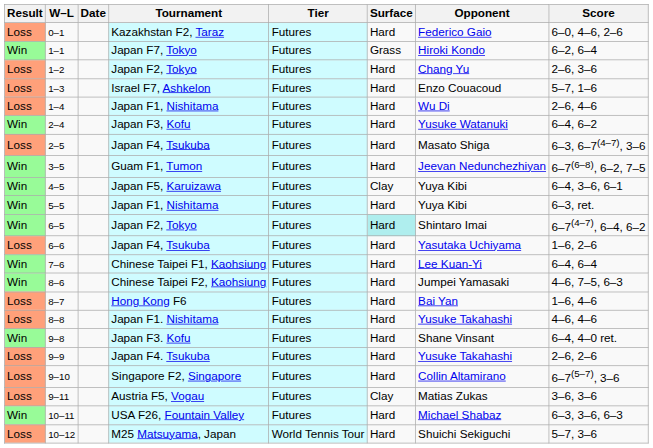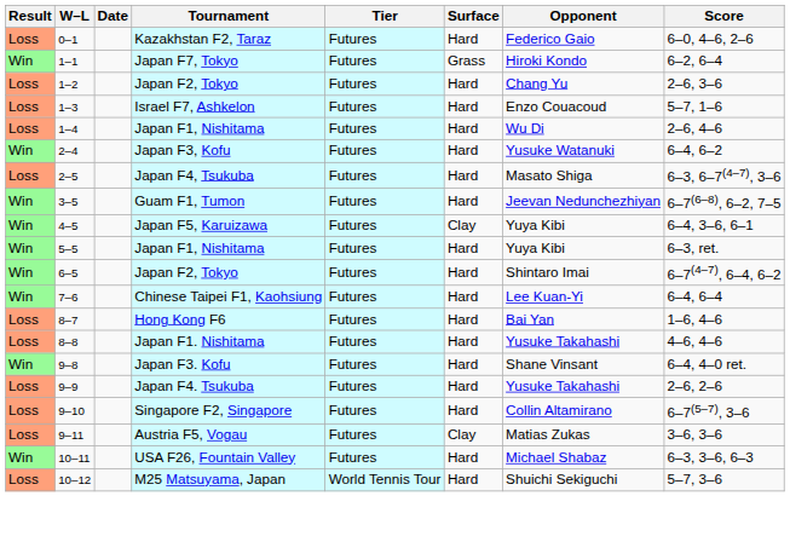 <table class="sortable wikitable">
 <tr>
 <th>Result</th>
 <th class="unsortable">W–L</th>
 <th>Date</th>
 <th>Tournament</th>
 <th>Tier</th>
 <th>Surface</th>
 <th>Opponent</th>
 <th class="unsortable">Score</th>
 </tr>
 <tr>
 <td bgcolor=FFA07A>Loss</td>
 <td><small>0–1</small></td>
 <td></td>
 <td style="background:#cffcff;">Kazakhstan F2, <a href='#'>Taraz</a></td>
 <td style="background:#cffcff;">Futures</td>
 <td>Hard</td>
 <td> <a href='#'>Federico Gaio</a></td>
 <td>6–0, 4–6, 2–6</td>
 </tr>
 <tr>
 <td bgcolor=98FB98>Win</td>
 <td><small>1–1</small></td>
 <td></td>
 <td style="background:#cffcff;">Japan F7, <a href='#'>Tokyo</a></td>
 <td style="background:#cffcff;">Futures</td>
 <td>Grass</td>
 <td> <a href='#'>Hiroki Kondo</a></td>
 <td>6–2, 6–4</td>
 </tr>
 <tr>
 <td bgcolor=FFA07A>Loss</td>
 <td><small>1–2</small></td>
 <td></td>
 <td style="background:#cffcff;">Japan F2, <a href='#'>Tokyo</a></td>
 <td style="background:#cffcff;">Futures</td>
 <td>Hard</td>
 <td> <a href='#'>Chang Yu</a></td>
 <td>2–6, 3–6</td>
 </tr>
 <tr>
 <td bgcolor=FFA07A>Loss</td>
 <td><small>1–3</small></td>
 <td></td>
 <td style="background:#cffcff;">Israel F7, <a href='#'>Ashkelon</a></td>
 <td style="background:#cffcff;">Futures</td>
 <td>Hard</td>
 <td> Enzo Couacoud</td>
 <td>5–7, 1–6</td>
 </tr>
 <tr>
 <td bgcolor=FFA07A>Loss</td>
 <td><small>1–4</small></td>
 <td></td>
 <td style="background:#cffcff;">Japan F1, <a href='#'>Nishitama</a></td>
 <td style="background:#cffcff;">Futures</td>
 <td>Hard</td>
 <td> <a href='#'>Wu Di</a></td>
 <td>2–6, 4–6</td>
 </tr>
 <tr>
 <td bgcolor=98FB98>Win</td>
 <td><small>2–4</small></td>
 <td></td>
 <td style="background:#cffcff;">Japan F3, <a href='#'>Kofu</a></td>
 <td style="background:#cffcff;">Futures</td>
 <td>Hard</td>
 <td> <a href='#'>Yusuke Watanuki</a></td>
 <td>6–4, 6–2</td>
 </tr>
 <tr>
 <td bgcolor=FFA07A>Loss</td>
 <td><small>2–5</small></td>
 <td></td>
 <td style="background:#cffcff;">Japan F4, <a href='#'>Tsukuba</a></td>
 <td style="background:#cffcff;">Futures</td>
 <td>Hard</td>
 <td> Masato Shiga</td>
 <td>6–3, 6–7<sup>(4–7)</sup>, 3–6</td>
 </tr>
 <tr>
 <td bgcolor=98FB98>Win</td>
 <td><small>3–5</small></td>
 <td></td>
 <td style="background:#cffcff;">Guam F1, <a href='#'>Tumon</a></td>
 <td style="background:#cffcff;">Futures</td>
 <td>Hard</td>
 <td> <a href='#'>Jeevan Nedunchezhiyan</a></td>
 <td>6–7<sup>(6–8)</sup>, 6–2, 7–5</td>
 </tr>
 <tr>
 <td bgcolor=98FB98>Win</td>
 <td><small>4–5</small></td>
 <td></td>
 <td style="background:#cffcff;">Japan F5, <a href='#'>Karuizawa</a></td>
 <td style="background:#cffcff;">Futures</td>
 <td>Clay</td>
 <td> Yuya Kibi</td>
 <td>6–4, 3–6, 6–1</td>
 </tr>
 <tr>
 <td bgcolor=98FB98>Win</td>
 <td><small>5–5</small></td>
 <td></td>
 <td style="background:#cffcff;">Japan F1, <a href='#'>Nishitama</a></td>
 <td style="background:#cffcff;">Futures</td>
 <td>Hard</td>
 <td> Yuya Kibi</td>
 <td>6–3, ret.</td>
 </tr>
 <tr>
 <td bgcolor=98FB98>Win</td>
 <td><small>6–5</small></td>
 <td></td>
 <td style="background:#cffcff;">Japan F2, <a href='#'>Tokyo</a></td>
 <td style="background:#cffcff;">Futures</td>
-<td style="background: paleturquoise;">Hard</td>
+<td>Hard</td>
 <td> Shintaro Imai</td>
 <td>6–7<sup>(4–7)</sup>, 6–4, 6–2</td>
-</tr>
-<tr>
-<td bgcolor=FFA07A>Loss</td>
-<td><small>6–6</small></td>
-<td></td>
-<td style="background:#cffcff;">Japan F4, <a href='#'>Tsukuba</a></td>
-<td style="background:#cffcff;">Futures</td>
-<td>Hard</td>
-<td> <a href='#'>Yasutaka Uchiyama</a></td>
-<td>1–6, 2–6</td>
 </tr>
 <tr>
 <td bgcolor=98FB98>Win</td>
 <td><small>7–6</small></td>
 <td></td>
 <td style="background:#cffcff;">Chinese Taipei F1, <a href='#'>Kaohsiung</a></td>
 <td style="background:#cffcff;">Futures</td>
 <td>Hard</td>
 <td> <a href='#'>Lee Kuan-Yi</a></td>
 <td>6–4, 6–4</td>
-</tr>
-<tr>
-<td bgcolor=98FB98>Win</td>
-<td><small>8–6</small></td>
-<td></td>
-<td style="background:#cffcff;">Chinese Taipei F2, <a href='#'>Kaohsiung</a></td>
-<td style="background:#cffcff;">Futures</td>
-<td>Hard</td>
-<td> Jumpei Yamasaki</td>
-<td>4–6, 7–5, 6–3</td>
 </tr>
 <tr>
 <td bgcolor=FFA07A>Loss</td>
 <td><small>8–7</small></td>
 <td></td>
 <td style="background:#cffcff;"><a href='#'>Hong Kong</a> F6</td>
 <td style="background:#cffcff;">Futures</td>
 <td>Hard</td>
 <td> <a href='#'>Bai Yan</a></td>
 <td>1–6, 4–6</td>
 </tr>
 <tr>
 <td bgcolor=FFA07A>Loss</td>
 <td><small>8–8</small></td>
 <td></td>
 <td style="background:#cffcff;">Japan F1. <a href='#'>Nishitama</a></td>
 <td style="background:#cffcff;">Futures</td>
 <td>Hard</td>
 <td> <a href='#'>Yusuke Takahashi</a></td>
 <td>4–6, 4–6</td>
 </tr>
 <tr>
 <td bgcolor=98FB98>Win</td>
 <td><small>9–8</small></td>
 <td></td>
 <td style="background:#cffcff;">Japan F3. <a href='#'>Kofu</a></td>
 <td style="background:#cffcff;">Futures</td>
 <td>Hard</td>
 <td> Shane Vinsant</td>
 <td>6–4, 4–0 ret.</td>
 </tr>
 <tr>
 <td bgcolor=FFA07A>Loss</td>
 <td><small>9–9</small></td>
 <td></td>
 <td style="background:#cffcff;">Japan F4. <a href='#'>Tsukuba</a></td>
 <td style="background:#cffcff;">Futures</td>
 <td>Hard</td>
 <td> <a href='#'>Yusuke Takahashi</a></td>
 <td>2–6, 2–6</td>
 </tr>
 <tr>
 <td bgcolor=FFA07A>Loss</td>
 <td><small>9–10</small></td>
 <td></td>
 <td style="background:#cffcff;">Singapore F2, <a href='#'>Singapore</a></td>
 <td style="background:#cffcff;">Futures</td>
 <td>Hard</td>
 <td> <a href='#'>Collin Altamirano</a></td>
 <td>6–7<sup>(5–7)</sup>, 3–6</td>
 </tr>
 <tr>
 <td bgcolor=FFA07A>Loss</td>
 <td><small>9–11</small></td>
 <td></td>
 <td style="background:#cffcff;">Austria F5, <a href='#'>Vogau</a></td>
 <td style="background:#cffcff;">Futures</td>
 <td>Clay</td>
 <td> Matias Zukas</td>
 <td>3–6, 3–6</td>
 </tr>
 <tr>
 <td bgcolor=98FB98>Win</td>
 <td><small>10–11</small></td>
 <td></td>
 <td style="background:#cffcff;">USA F26, <a href='#'>Fountain Valley</a></td>
 <td style="background:#cffcff;">Futures</td>
 <td>Hard</td>
 <td> <a href='#'>Michael Shabaz</a></td>
 <td>6–3, 3–6, 6–3</td>
 </tr>
 <tr>
 <td bgcolor=FFA07A>Loss</td>
 <td><small>10–12</small></td>
 <td></td>
 <td style="background:#cffcff;">M25 <a href='#'>Matsuyama</a>, Japan</td>
 <td style="background:#cffcff;">World Tennis Tour</td>
 <td>Hard</td>
 <td> Shuichi Sekiguchi</td>
 <td>5–7, 3–6</td>
 </tr>
 </table>
